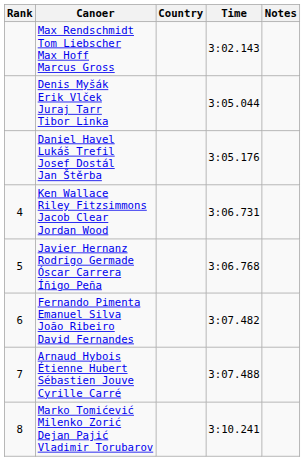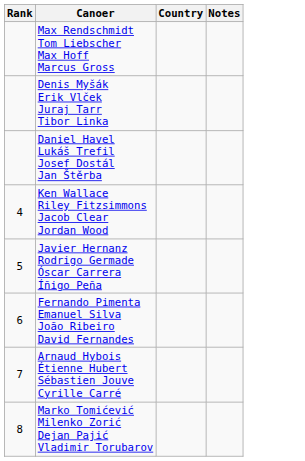 <table class="wikitable" style="text-align:center;">
 <tr>
 <th>Rank</th>
 <th>Canoer</th>
 <th>Country</th>
-<th>Time</th>
 <th>Notes</th>
 </tr>
 <tr>
 <td></td>
 <td align="left"><a href='#'>Max Rendschmidt</a><br><a href='#'>Tom Liebscher</a><br><a href='#'>Max Hoff</a><br><a href='#'>Marcus Gross</a></td>
 <td align="left"></td>
-<td>3:02.143</td>
 <td></td>
 </tr>
 <tr>
 <td></td>
 <td align="left"><a href='#'>Denis Myšák</a><br><a href='#'>Erik Vlček</a><br><a href='#'>Juraj Tarr</a><br><a href='#'>Tibor Linka</a></td>
 <td align="left"></td>
-<td>3:05.044</td>
 <td></td>
 </tr>
 <tr>
 <td></td>
 <td align="left"><a href='#'>Daniel Havel</a><br><a href='#'>Lukáš Trefil</a><br><a href='#'>Josef Dostál</a><br><a href='#'>Jan Štěrba</a></td>
 <td align="left"></td>
-<td>3:05.176</td>
 <td></td>
 </tr>
 <tr>
 <td>4</td>
 <td align="left"><a href='#'>Ken Wallace</a><br><a href='#'>Riley Fitzsimmons</a><br><a href='#'>Jacob Clear</a><br><a href='#'>Jordan Wood</a></td>
 <td align="left"></td>
-<td>3:06.731</td>
 <td></td>
 </tr>
 <tr>
 <td>5</td>
 <td align="left"><a href='#'>Javier Hernanz</a><br><a href='#'>Rodrigo Germade</a><br><a href='#'>Óscar Carrera</a><br><a href='#'>Íñigo Peña</a></td>
 <td align="left"></td>
-<td>3:06.768</td>
 <td></td>
 </tr>
 <tr>
 <td>6</td>
 <td align="left"><a href='#'>Fernando Pimenta</a><br><a href='#'>Emanuel Silva</a><br><a href='#'>João Ribeiro</a><br><a href='#'>David Fernandes</a></td>
 <td align="left"></td>
-<td>3:07.482</td>
 <td></td>
 </tr>
 <tr>
 <td>7</td>
 <td align="left"><a href='#'>Arnaud Hybois</a><br><a href='#'>Étienne Hubert</a><br><a href='#'>Sébastien Jouve</a><br><a href='#'>Cyrille Carré</a></td>
 <td align="left"></td>
-<td>3:07.488</td>
 <td></td>
 </tr>
 <tr>
 <td>8</td>
 <td align="left"><a href='#'>Marko Tomićević</a><br><a href='#'>Milenko Zorić</a><br><a href='#'>Dejan Pajić</a><br><a href='#'>Vladimir Torubarov</a></td>
 <td align="left"></td>
-<td>3:10.241</td>
 <td></td>
 </tr>
 </table>
